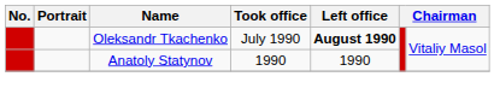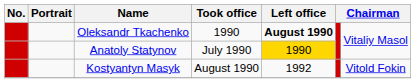 <table class="wikitable" style="text-align:center; font-size:100%;">
 <tr>
 <th>No.</th>
 <th>Portrait</th>
 <th>Name</th>
 <th>Took office</th>
 <th>Left office</th>
 <th colspan="2"><a href='#'>Chairman</a></th>
 </tr>
 <tr>
 <th style="background: #D00000;"></th>
 <td></td>
 <td><a href='#'>Oleksandr Tkachenko</a></td>
-<td>July 1990</td>
+<td>1990</td>
 <td><strong>August 1990</strong></td>
 <td rowspan=2 style="background:#D00000;"></td>
 <td rowspan=2><a href='#'>Vitaliy Masol</a></td>
 </tr>
 <tr>
 <th style="background: #D00000;"></th>
 <td></td>
 <td><a href='#'>Anatoly Statynov</a></td>
-<td>1990</td>
-<td>1990</td>
+<td>July 1990</td>
+<td style="background: gold;">1990</td>
+</tr>
+<tr>
+<th style="background: #D00000;"></th>
+<td></td>
+<td><a href='#'>Kostyantyn Masyk</a></td>
+<td>August 1990</td>
+<td>1992</td>
+<td rowspan=1 style="background:#D00000;"></td>
+<td rowspan=1><a href='#'>Vitold Fokin</a></td>
 </tr>
 <tr>
 </tr>
 </table>
